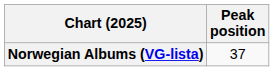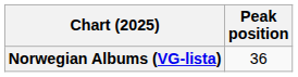 <table class="wikitable plainrowheaders" style="text-align:center">
 <tr>
 <th scope="col">Chart (2025)</th>
 <th scope="col">Peak<br>position</th>
 </tr>
 <tr>
 <th scope="row">Norwegian Albums (<a href='#'>VG-lista</a>)</th>
-<td>37</td>
+<td>36</td>
 </tr>
 </table>
